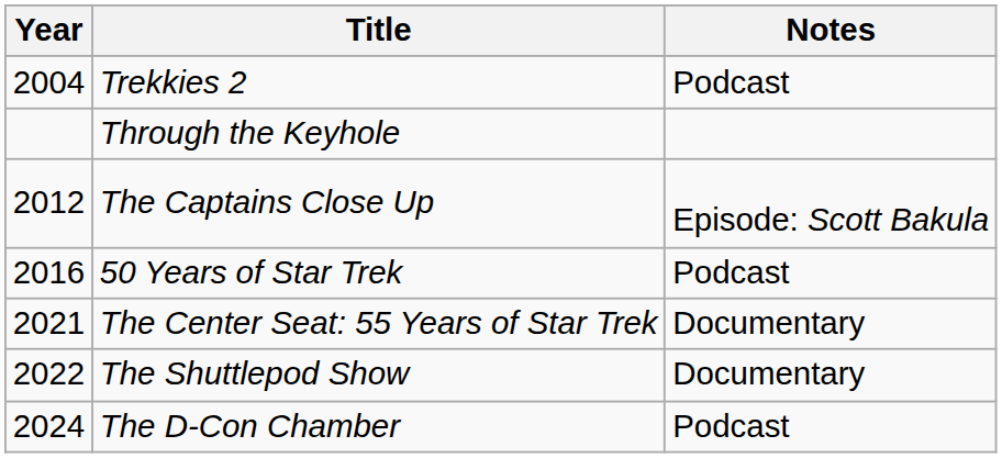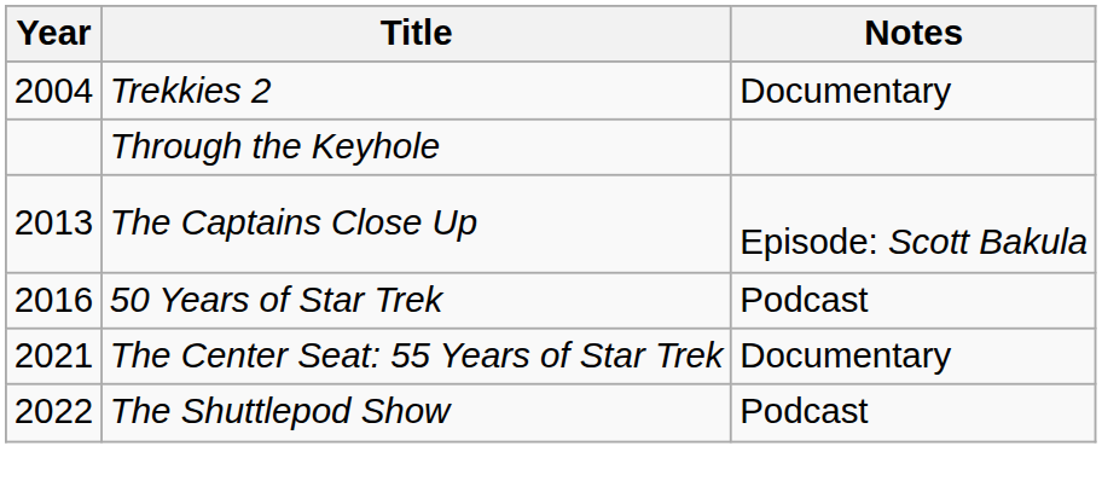 <table class="wikitable">
 <tr>
 <th>Year</th>
 <th>Title</th>
 <th>Notes</th>
 </tr>
 <tr>
 <td>2004</td>
 <td><em>Trekkies 2</em></td>
-<td>Podcast</td>
+<td>Documentary</td>
 </tr>
 <tr>
 <td></td>
 <td><em>Through the Keyhole</em></td>
 <td></td>
 </tr>
 <tr>
-<td>2012</td>
+<td>2013</td>
 <td><em>The Captains Close Up</em></td>
 <td><br>Episode: <em>Scott Bakula</em></td>
 </tr>
 <tr>
 <td>2016</td>
 <td><em>50 Years of Star Trek</em></td>
 <td>Podcast</td>
 </tr>
 <tr>
 <td>2021</td>
 <td><em>The Center Seat: 55 Years of Star Trek</em></td>
 <td>Documentary</td>
 </tr>
 <tr>
 <td>2022</td>
 <td><em>The Shuttlepod Show</em></td>
-<td>Documentary</td>
-</tr>
-<tr>
-<td>2024</td>
-<td><em>The D-Con Chamber</em></td>
 <td>Podcast</td>
 </tr>
 </table>
